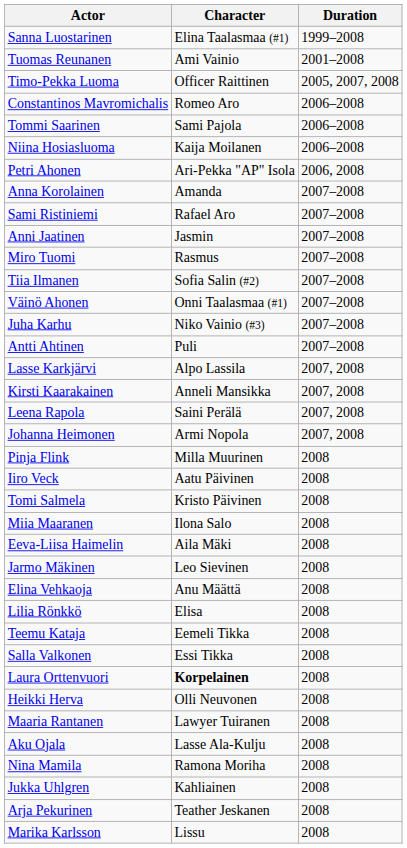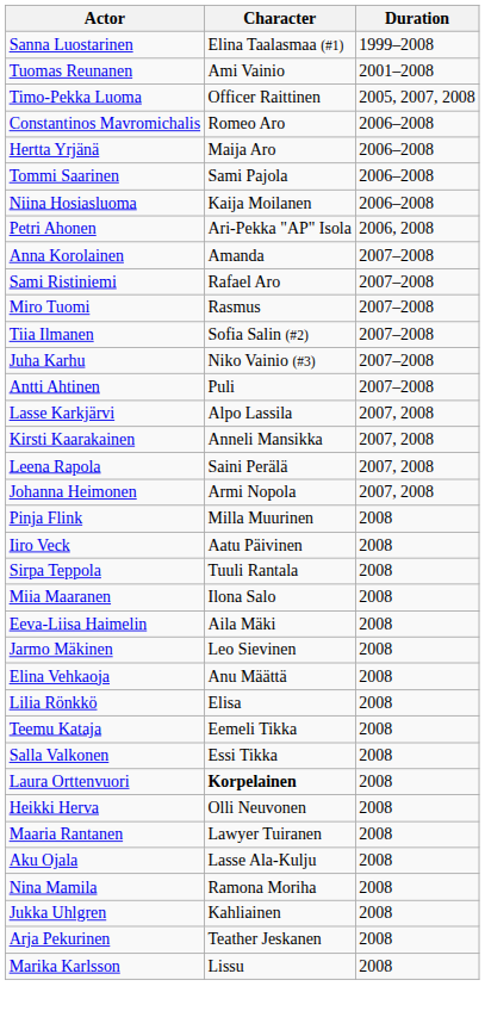 <table class="wikitable" sortable>
 <tr bgcolor="#CCCCCC">
 <th>Actor</th>
 <th>Character</th>
 <th>Duration</th>
 </tr>
 <tr>
 <td><a href='#'>Sanna Luostarinen</a></td>
 <td>Elina Taalasmaa <small>(#1)</small></td>
 <td>1999–2008</td>
 </tr>
 <tr>
 <td><a href='#'>Tuomas Reunanen</a></td>
 <td>Ami Vainio</td>
 <td>2001–2008</td>
 </tr>
 <tr>
 <td><a href='#'>Timo-Pekka Luoma</a></td>
 <td>Officer Raittinen</td>
 <td>2005, 2007, 2008</td>
 </tr>
 <tr>
 <td><a href='#'>Constantinos Mavromichalis</a></td>
 <td>Romeo Aro</td>
+<td>2006–2008</td>
+</tr>
+<tr>
+<td><a href='#'>Hertta Yrjänä</a></td>
+<td>Maija Aro</td>
 <td>2006–2008</td>
 </tr>
 <tr>
 <td><a href='#'>Tommi Saarinen</a></td>
 <td>Sami Pajola</td>
 <td>2006–2008</td>
 </tr>
 <tr>
 <td><a href='#'>Niina Hosiasluoma</a></td>
 <td>Kaija Moilanen</td>
 <td>2006–2008</td>
 </tr>
 <tr>
 <td><a href='#'>Petri Ahonen</a></td>
 <td>Ari-Pekka "AP" Isola</td>
 <td>2006, 2008</td>
 </tr>
 <tr>
 <td><a href='#'>Anna Korolainen</a></td>
 <td>Amanda</td>
 <td>2007–2008</td>
 </tr>
 <tr>
 <td><a href='#'>Sami Ristiniemi</a></td>
 <td>Rafael Aro</td>
 <td>2007–2008</td>
 </tr>
 <tr>
-<td><a href='#'>Anni Jaatinen</a></td>
-<td>Jasmin</td>
-<td>2007–2008</td>
-</tr>
-<tr>
 <td><a href='#'>Miro Tuomi</a></td>
 <td>Rasmus</td>
 <td>2007–2008</td>
 </tr>
 <tr>
 <td><a href='#'>Tiia Ilmanen</a></td>
 <td>Sofia Salin <small>(#2)</small></td>
-<td>2007–2008</td>
-</tr>
-<tr>
-<td><a href='#'>Väinö Ahonen</a></td>
-<td>Onni Taalasmaa <small>(#1)</small></td>
 <td>2007–2008</td>
 </tr>
 <tr>
 <td><a href='#'>Juha Karhu</a></td>
 <td>Niko Vainio <small>(#3)</small></td>
 <td>2007–2008</td>
 </tr>
 <tr>
 <td><a href='#'>Antti Ahtinen</a></td>
 <td>Puli</td>
 <td>2007–2008</td>
 </tr>
 <tr>
 <td><a href='#'>Lasse Karkjärvi</a></td>
 <td>Alpo Lassila</td>
 <td>2007, 2008</td>
 </tr>
 <tr>
 <td><a href='#'>Kirsti Kaarakainen</a></td>
 <td>Anneli Mansikka</td>
 <td>2007, 2008</td>
 </tr>
 <tr>
 <td><a href='#'>Leena Rapola</a></td>
 <td>Saini Perälä</td>
 <td>2007, 2008</td>
 </tr>
 <tr>
 <td><a href='#'>Johanna Heimonen</a></td>
 <td>Armi Nopola</td>
 <td>2007, 2008</td>
 </tr>
 <tr>
 <td><a href='#'>Pinja Flink</a></td>
 <td>Milla Muurinen</td>
 <td>2008</td>
 </tr>
 <tr>
 <td><a href='#'>Iiro Veck</a></td>
 <td>Aatu Päivinen</td>
 <td>2008</td>
 </tr>
 <tr>
-<td><a href='#'>Tomi Salmela</a></td>
-<td>Kristo Päivinen</td>
+<td><a href='#'>Sirpa Teppola</a></td>
+<td>Tuuli Rantala</td>
 <td>2008</td>
 </tr>
 <tr>
 <td><a href='#'>Miia Maaranen</a></td>
 <td>Ilona Salo</td>
 <td>2008</td>
 </tr>
 <tr>
 <td><a href='#'>Eeva-Liisa Haimelin</a></td>
 <td>Aila Mäki</td>
 <td>2008</td>
 </tr>
 <tr>
 <td><a href='#'>Jarmo Mäkinen</a></td>
 <td>Leo Sievinen</td>
 <td>2008</td>
 </tr>
 <tr>
 <td><a href='#'>Elina Vehkaoja</a></td>
 <td>Anu Määttä</td>
 <td>2008</td>
 </tr>
 <tr>
 <td><a href='#'>Lilia Rönkkö</a></td>
 <td>Elisa</td>
 <td>2008</td>
 </tr>
 <tr>
 <td><a href='#'>Teemu Kataja</a></td>
 <td>Eemeli Tikka</td>
 <td>2008</td>
 </tr>
 <tr>
 <td><a href='#'>Salla Valkonen</a></td>
 <td>Essi Tikka</td>
 <td>2008</td>
 </tr>
 <tr>
 <td><a href='#'>Laura Orttenvuori</a></td>
 <td><strong>Korpelainen</strong></td>
 <td>2008</td>
 </tr>
 <tr>
 <td><a href='#'>Heikki Herva</a></td>
 <td>Olli Neuvonen</td>
 <td>2008</td>
 </tr>
 <tr>
 <td><a href='#'>Maaria Rantanen</a></td>
 <td>Lawyer Tuiranen</td>
 <td>2008</td>
 </tr>
 <tr>
 <td><a href='#'>Aku Ojala</a></td>
 <td>Lasse Ala-Kulju</td>
 <td>2008</td>
 </tr>
 <tr>
 <td><a href='#'>Nina Mamila</a></td>
 <td>Ramona Moriha</td>
 <td>2008</td>
 </tr>
 <tr>
 <td><a href='#'>Jukka Uhlgren</a></td>
 <td>Kahliainen</td>
 <td>2008</td>
 </tr>
 <tr>
 <td><a href='#'>Arja Pekurinen</a></td>
 <td>Teather Jeskanen</td>
 <td>2008</td>
 </tr>
 <tr>
 <td><a href='#'>Marika Karlsson</a></td>
 <td>Lissu</td>
 <td>2008</td>
 </tr>
 </table>
